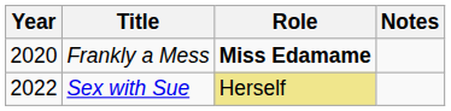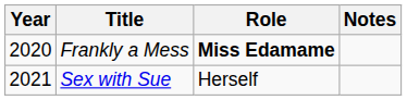 <table class="wikitable sortable">
 <tr>
 <th>Year</th>
 <th>Title</th>
 <th>Role</th>
 <th class="unsortable">Notes</th>
 </tr>
 <tr>
 <td>2020</td>
 <td><em>Frankly a Mess</em></td>
 <td><strong>Miss Edamame</strong></td>
 <td></td>
 </tr>
 <tr>
-<td>2022</td>
+<td>2021</td>
 <td nowrap><em><a href='#'>Sex with Sue</a></em></td>
-<td style="background: khaki;">Herself</td>
+<td>Herself</td>
 <td></td>
 </tr>
 </table>
